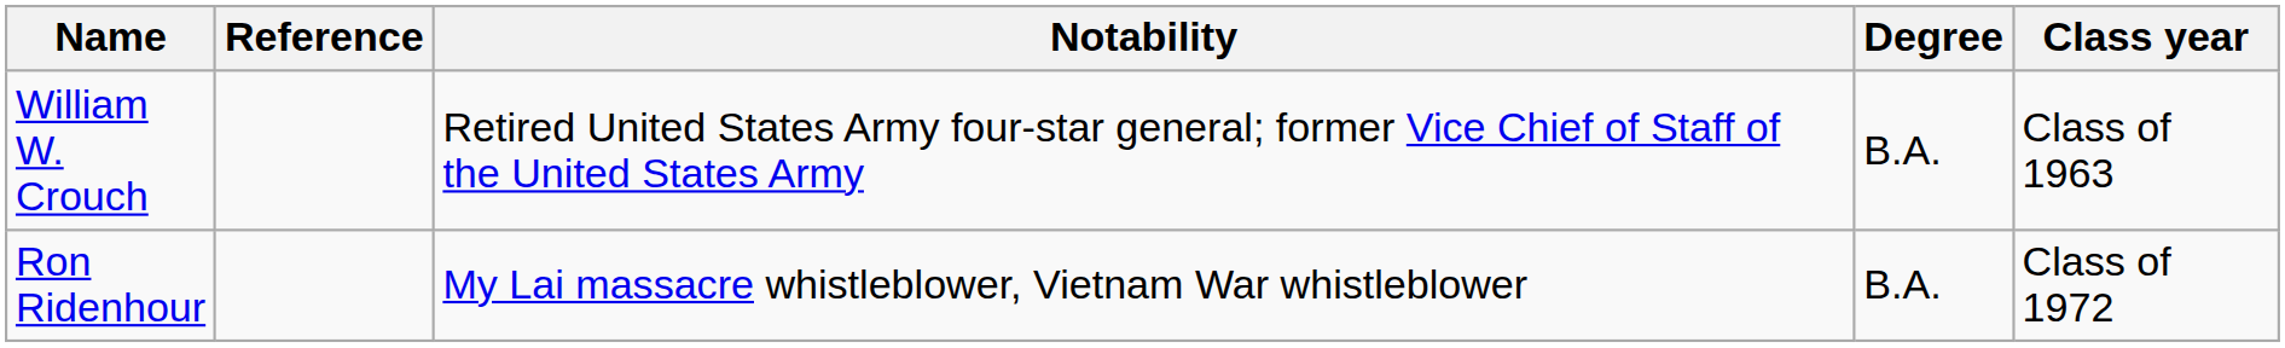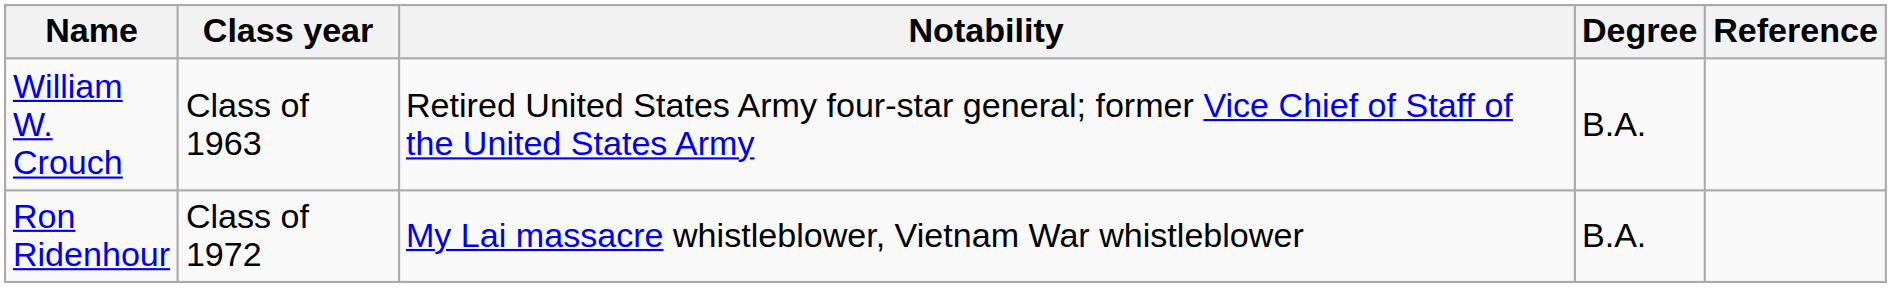 <table class="wikitable" style="width:100%">
 <tr>
 <th style="width:*;">Name</th>
-<th>Reference</th>
+<th style="width:12%;">Class year</th>
 <th class="unsortable" style="width:65%;">Notability</th>
 <th>Degree</th>
-<th style="width:12%;">Class year</th>
+<th>Reference</th>
 </tr>
 <tr>
 <td><a href='#'>William W. Crouch</a></td>
-<td></td>
+<td>Class of 1963</td>
 <td>Retired United States Army four-star general; former <a href='#'>Vice Chief of Staff of the United States Army</a></td>
 <td>B.A.</td>
-<td>Class of 1963</td>
+<td></td>
 </tr>
 <tr>
 <td><a href='#'>Ron Ridenhour</a></td>
-<td></td>
+<td>Class of 1972</td>
 <td><a href='#'>My Lai massacre</a> whistleblower, Vietnam War whistleblower</td>
 <td>B.A.</td>
-<td>Class of 1972</td>
+<td></td>
 </tr>
 </table>
